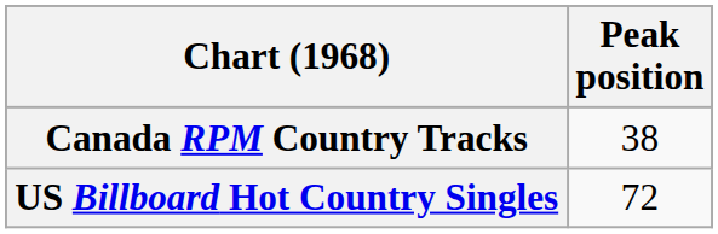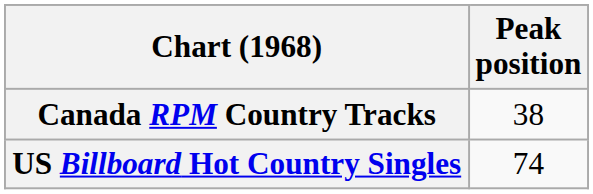 <table class="wikitable plainrowheaders" style="text-align:center;">
 <tr>
 <th scope="col">Chart (1968)</th>
 <th scope="col">Peak<br>position</th>
 </tr>
 <tr>
 <th scope="row">Canada <em><a href='#'>RPM</a></em> Country Tracks</th>
 <td>38</td>
 </tr>
 <tr>
 <th scope="row">US <a href='#'><em>Billboard</em> Hot Country Singles</a></th>
-<td>72</td>
+<td>74</td>
 </tr>
 </table>
